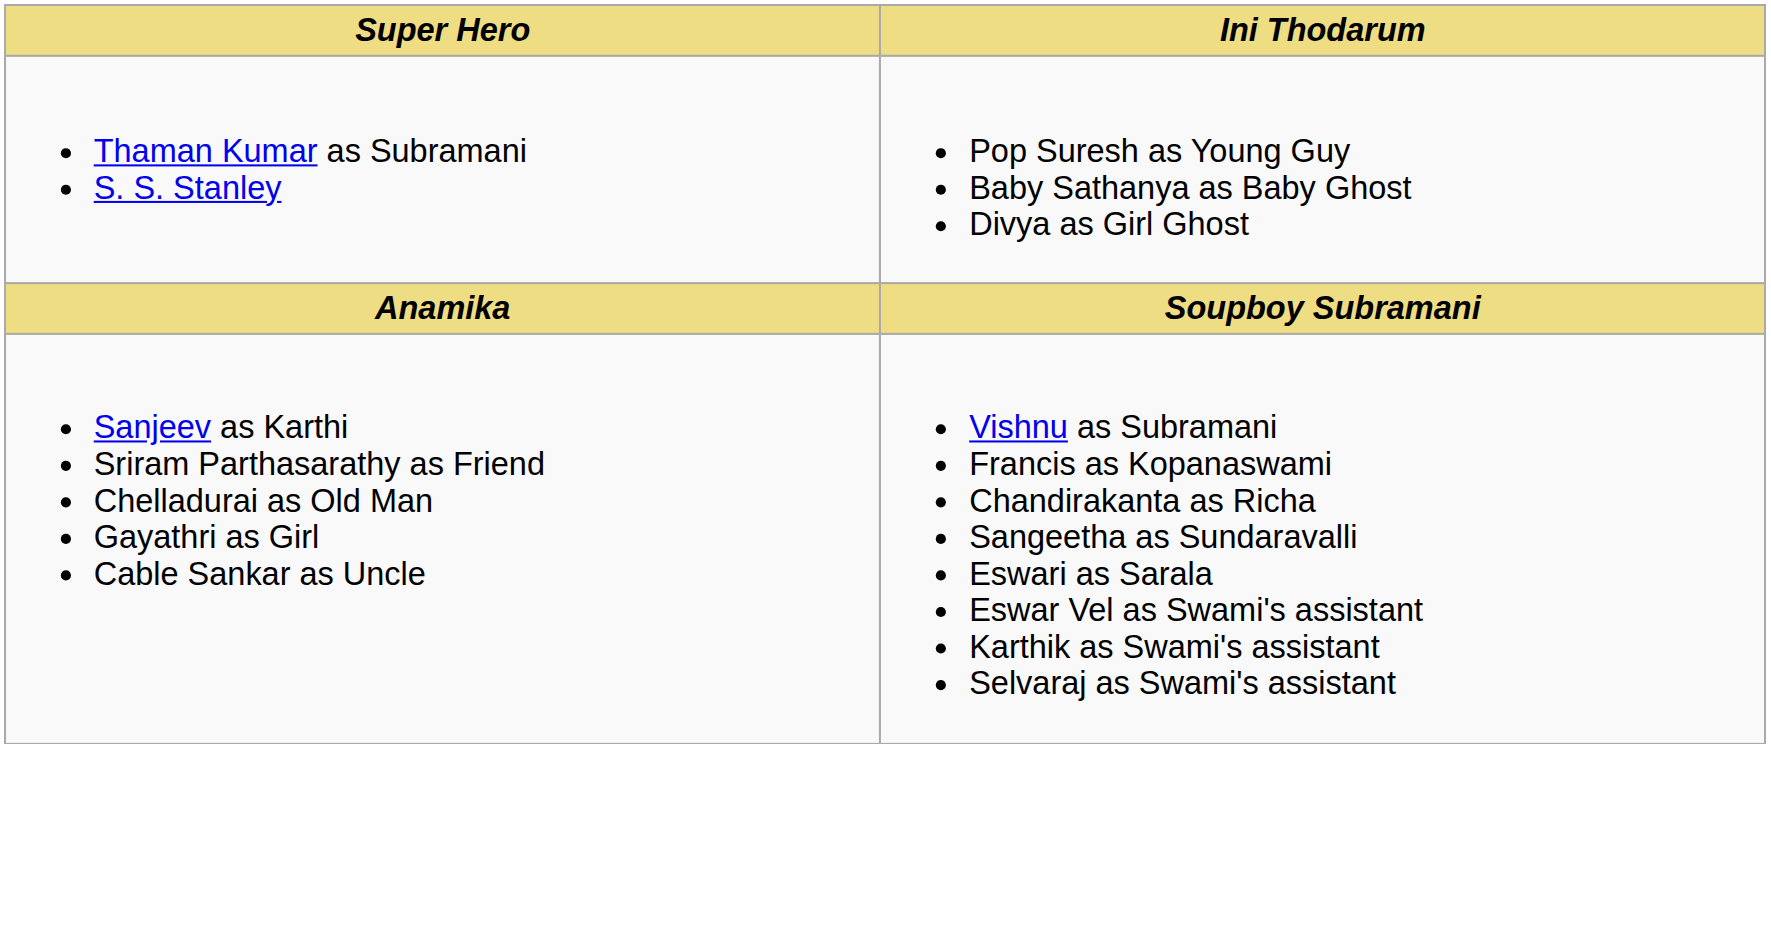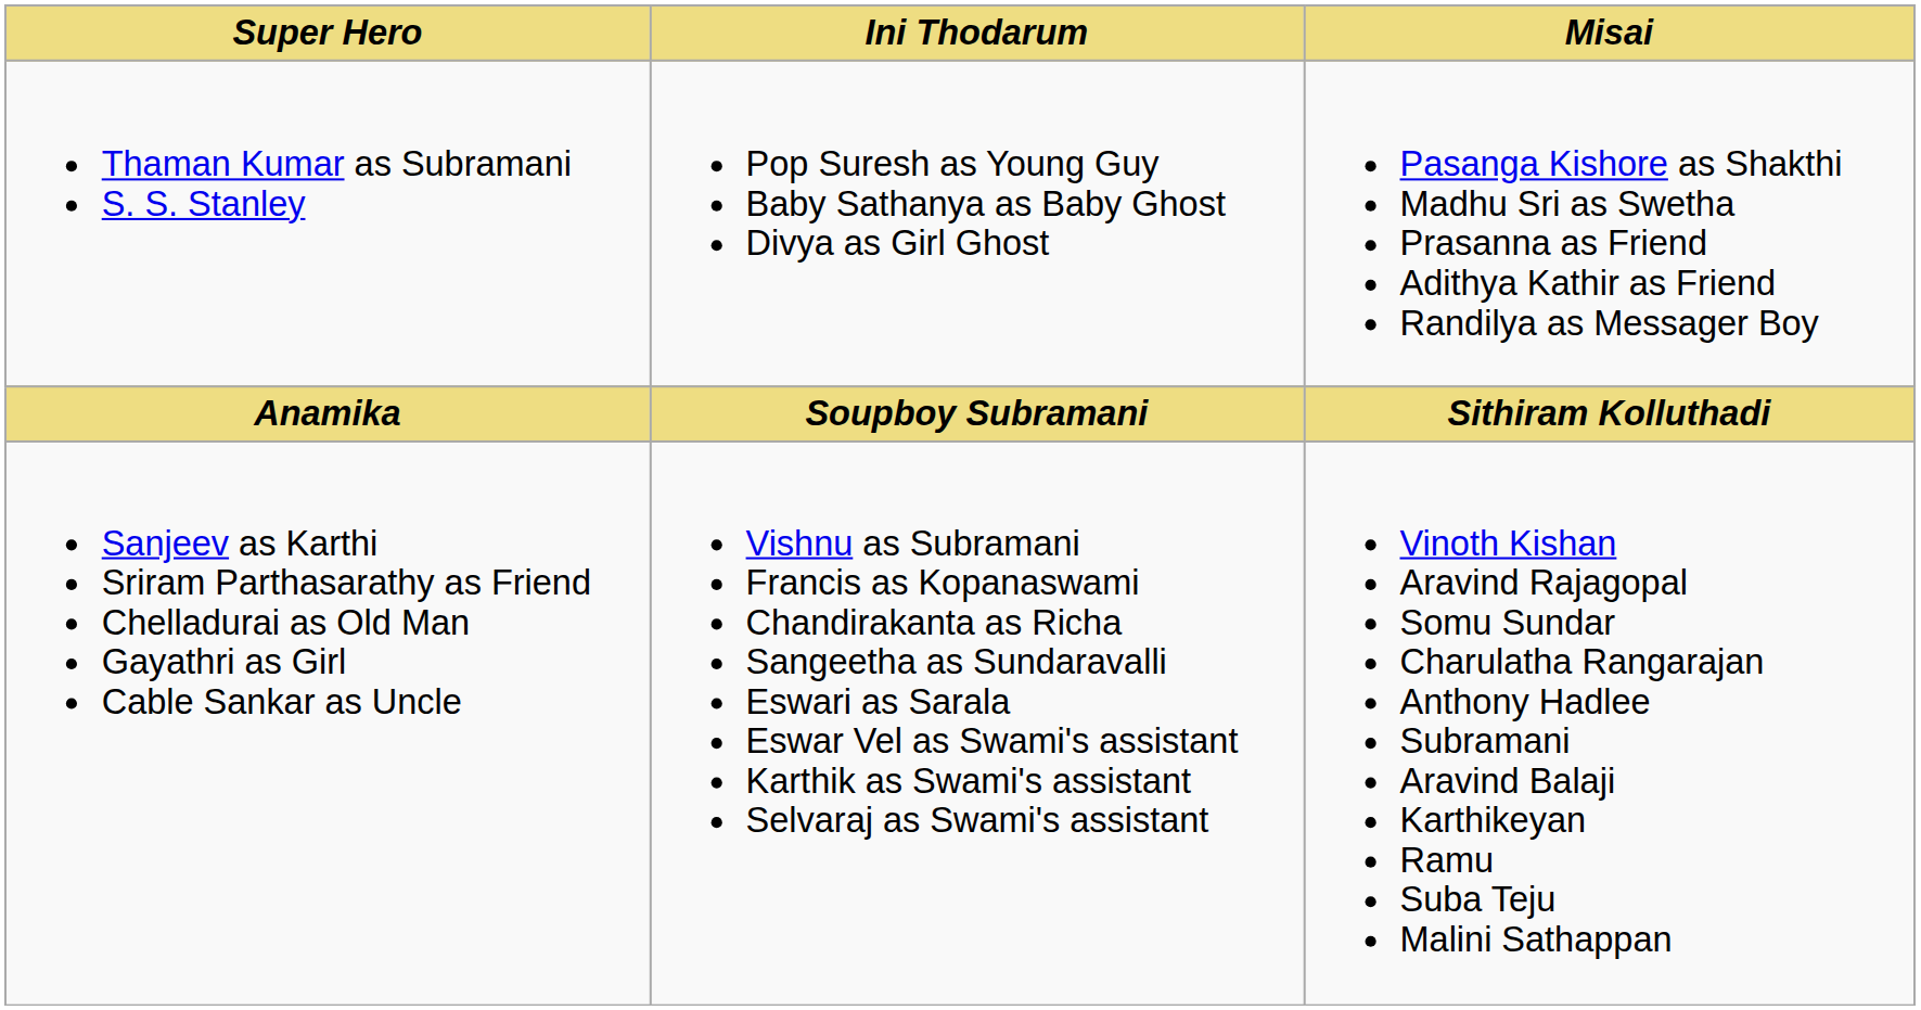 <table class=wikitable>
 <tr>
 <th style="background:#EEDD82; width:10%"><em>Super Hero </em></th>
 <th style="background:#EEDD82; width:10%"><em>Ini Thodarum </em></th>
+<th style="background:#EEDD82; width:10%"><em>Misai</em></th>
 </tr>
 <tr>
 <td valign="top"><br><ul><li><a href='#'>Thaman Kumar</a> as Subramani</li><li><a href='#'>S. S. Stanley</a></li></ul></td>
 <td valign="top"><br><ul><li>Pop Suresh as Young Guy</li><li>Baby Sathanya as Baby Ghost</li><li>Divya as Girl Ghost</li></ul></td>
+<td valign="top"><br><ul><li><a href='#'>Pasanga Kishore</a> as Shakthi</li><li>Madhu Sri as Swetha</li><li>Prasanna as Friend</li><li>Adithya Kathir as Friend</li><li>Randilya as Messager Boy</li></ul></td>
 </tr>
 <tr>
 <th style="background:#EEDD82; width:10%"><em>Anamika</em></th>
 <th style="background:#EEDD82; width:10%"><em>Soupboy Subramani </em></th>
+<th style="background:#EEDD82; width:10%"><em>Sithiram Kolluthadi</em></th>
 </tr>
 <tr>
 <td valign="top"><br><ul><li><a href='#'>Sanjeev</a> as Karthi</li><li>Sriram Parthasarathy as Friend</li><li>Chelladurai as Old Man</li><li>Gayathri as Girl</li><li>Cable Sankar as Uncle</li></ul></td>
 <td valign="top"><br><ul><li><a href='#'>Vishnu</a> as Subramani</li><li>Francis as Kopanaswami</li><li>Chandirakanta as Richa</li><li>Sangeetha as Sundaravalli</li><li>Eswari as Sarala</li><li>Eswar Vel as Swami's assistant</li><li>Karthik as Swami's assistant</li><li>Selvaraj as Swami's assistant</li></ul></td>
+<td valign="top"><br><ul><li><a href='#'>Vinoth Kishan</a></li><li>Aravind Rajagopal</li><li>Somu Sundar</li><li>Charulatha Rangarajan</li><li>Anthony Hadlee</li><li>Subramani</li><li>Aravind Balaji</li><li>Karthikeyan</li><li>Ramu</li><li>Suba Teju</li><li>Malini Sathappan</li></ul></td>
 </tr>
 </table>
